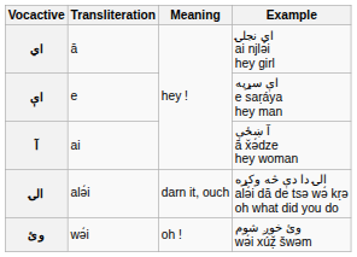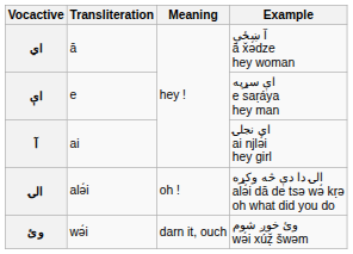 <table class="wikitable">
 <tr>
 <th>Vocactive</th>
 <th>Transliteration</th>
 <th>Meaning</th>
 <th>Example</th>
 </tr>
 <tr>
 <th>اي</th>
 <td>ā</td>
 <td rowspan="3">hey !</td>
-<td>اي نجلۍ<br>ai njlə́i<br>hey girl</td>
+<td>آ ښځې<br>ā x̌ə́dze<br>hey woman</td>
 </tr>
 <tr>
 <th>اې</th>
 <td>e</td>
 <td>اې سړیه<br>e saṛáya<br>hey man</td>
 </tr>
 <tr>
 <th>آ</th>
 <td>ai</td>
-<td>آ ښځې<br>ā x̌ə́dze<br>hey woman</td>
+<td>اي نجلۍ<br>ai njlə́i<br>hey girl</td>
 </tr>
 <tr>
 <th>الۍ</th>
 <td>alə́i</td>
-<td>darn it, ouch</td>
+<td>oh !</td>
 <td>الۍ دا دې څه وکړه<br>alə́i dā de tsə wə́ kṛə<br>oh what did you do</td>
 </tr>
 <tr>
 <th>وئ</th>
 <td>wə́i</td>
-<td>oh !</td>
+<td>darn it, ouch</td>
 <td>وئ خوږ شوم<br>wə́i xúẓ̌ šwəm</td>
 </tr>
 </table>
